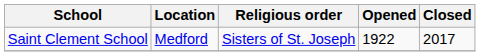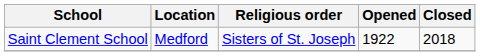 <table class="wikitable">
 <tr>
 <th>School</th>
 <th>Location</th>
 <th>Religious order</th>
 <th>Opened</th>
 <th>Closed</th>
 </tr>
 <tr>
 <td><a href='#'>Saint Clement School</a></td>
 <td><a href='#'>Medford</a></td>
 <td><a href='#'>Sisters of St. Joseph</a></td>
 <td>1922</td>
-<td>2017</td>
+<td>2018</td>
 </tr>
 <tr>
 </tr>
 </table>
